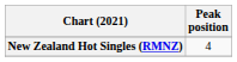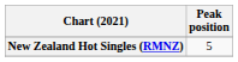 <table class="wikitable sortable plainrowheaders" style="text-align:center">
 <tr>
 <th scope="col">Chart (2021)</th>
 <th scope="col">Peak<br>position</th>
 </tr>
 <tr>
 </tr>
 <tr>
 </tr>
 <tr>
 <th scope="row">New Zealand Hot Singles (<a href='#'>RMNZ</a>)</th>
-<td>4</td>
+<td>5</td>
 </tr>
 <tr>
 </tr>
 <tr>
 </tr>
 <tr>
 </tr>
 </table>
